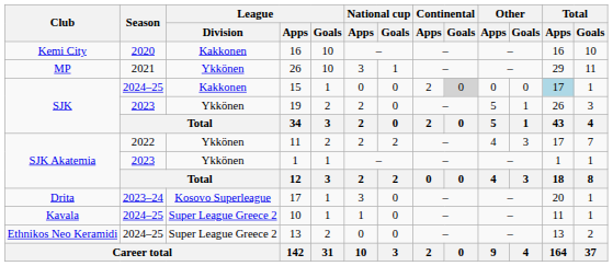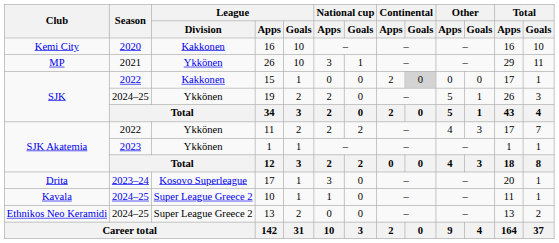 <table class="wikitable" style="text-align:center">
 <tr>
 <th rowspan="2">Club</th>
 <th rowspan="2">Season</th>
 <th colspan="3">League</th>
 <th colspan="2">National cup</th>
 <th colspan="2">Continental</th>
 <th colspan="2">Other</th>
 <th colspan="2">Total</th>
 </tr>
 <tr>
 <th>Division</th>
 <th>Apps</th>
 <th>Goals</th>
 <th>Apps</th>
 <th>Goals</th>
 <th>Apps</th>
 <th>Goals</th>
 <th>Apps</th>
 <th>Goals</th>
 <th>Apps</th>
 <th>Goals</th>
 </tr>
 <tr>
 <td><a href='#'>Kemi City</a></td>
 <td><a href='#'>2020</a></td>
 <td><a href='#'>Kakkonen</a></td>
 <td>16</td>
 <td>10</td>
 <td colspan=2>–</td>
 <td colspan=2>–</td>
 <td colspan=2>–</td>
 <td>16</td>
 <td>10</td>
 </tr>
 <tr>
 <td><a href='#'>MP</a></td>
 <td>2021</td>
 <td><a href='#'>Ykkönen</a></td>
 <td>26</td>
 <td>10</td>
 <td>3</td>
 <td>1</td>
 <td colspan=2>–</td>
 <td colspan=2>–</td>
 <td>29</td>
 <td>11</td>
 </tr>
 <tr>
 <td rowspan=3><a href='#'>SJK</a></td>
-<td><a href='#'>2024–25</a></td>
+<td><a href='#'>2022</a></td>
 <td><a href='#'>Kakkonen</a></td>
 <td>15</td>
 <td>1</td>
 <td>0</td>
 <td>0</td>
 <td>2</td>
 <td style="background: lightgrey;">0</td>
 <td>0</td>
 <td>0</td>
-<td style="background: lightblue;">17</td>
+<td>17</td>
 <td>1</td>
 </tr>
 <tr>
-<td><a href='#'>2023</a></td>
+<td>2024–25</td>
 <td>Ykkönen</td>
 <td>19</td>
 <td>2</td>
 <td>2</td>
 <td>0</td>
 <td colspan=2>–</td>
 <td>5</td>
 <td>1</td>
 <td>26</td>
 <td>3</td>
 </tr>
 <tr>
 <th colspan="2">Total</th>
 <th>34</th>
 <th>3</th>
 <th>2</th>
 <th>0</th>
 <th>2</th>
 <th>0</th>
 <th>5</th>
 <th>1</th>
 <th>43</th>
 <th>4</th>
 </tr>
 <tr>
 <td rowspan=3><a href='#'>SJK Akatemia</a></td>
 <td>2022</td>
 <td>Ykkönen</td>
 <td>11</td>
 <td>2</td>
 <td>2</td>
 <td>2</td>
 <td colspan=2>–</td>
 <td>4</td>
 <td>3</td>
 <td>17</td>
 <td>7</td>
 </tr>
 <tr>
 <td><a href='#'>2023</a></td>
 <td>Ykkönen</td>
 <td>1</td>
 <td>1</td>
 <td colspan=2>–</td>
 <td colspan=2>–</td>
 <td colspan=2>–</td>
 <td>1</td>
 <td>1</td>
 </tr>
 <tr>
 <th colspan="2">Total</th>
 <th>12</th>
 <th>3</th>
 <th>2</th>
 <th>2</th>
 <th>0</th>
 <th>0</th>
 <th>4</th>
 <th>3</th>
 <th>18</th>
 <th>8</th>
 </tr>
 <tr>
 <td><a href='#'>Drita</a></td>
 <td><a href='#'>2023–24</a></td>
 <td><a href='#'>Kosovo Superleague</a></td>
 <td>17</td>
 <td>1</td>
 <td>3</td>
 <td>0</td>
 <td colspan=2>–</td>
 <td colspan=2>–</td>
 <td>20</td>
 <td>1</td>
 </tr>
 <tr>
 <td><a href='#'>Kavala</a></td>
 <td><a href='#'>2024–25</a></td>
 <td><a href='#'>Super League Greece 2</a></td>
 <td>10</td>
 <td>1</td>
 <td>1</td>
 <td>0</td>
 <td colspan=2>–</td>
 <td colspan=2>–</td>
 <td>11</td>
 <td>1</td>
 </tr>
 <tr>
 <td><a href='#'>Ethnikos Neo Keramidi</a></td>
 <td>2024–25</td>
 <td>Super League Greece 2</td>
 <td>13</td>
 <td>2</td>
 <td>0</td>
 <td>0</td>
 <td colspan=2>–</td>
 <td colspan=2>–</td>
 <td>13</td>
 <td>2</td>
 </tr>
 <tr>
 <th colspan="3">Career total</th>
 <th>142</th>
 <th>31</th>
 <th>10</th>
 <th>3</th>
 <th>2</th>
 <th>0</th>
 <th>9</th>
 <th>4</th>
 <th>164</th>
 <th>37</th>
 </tr>
 </table>
